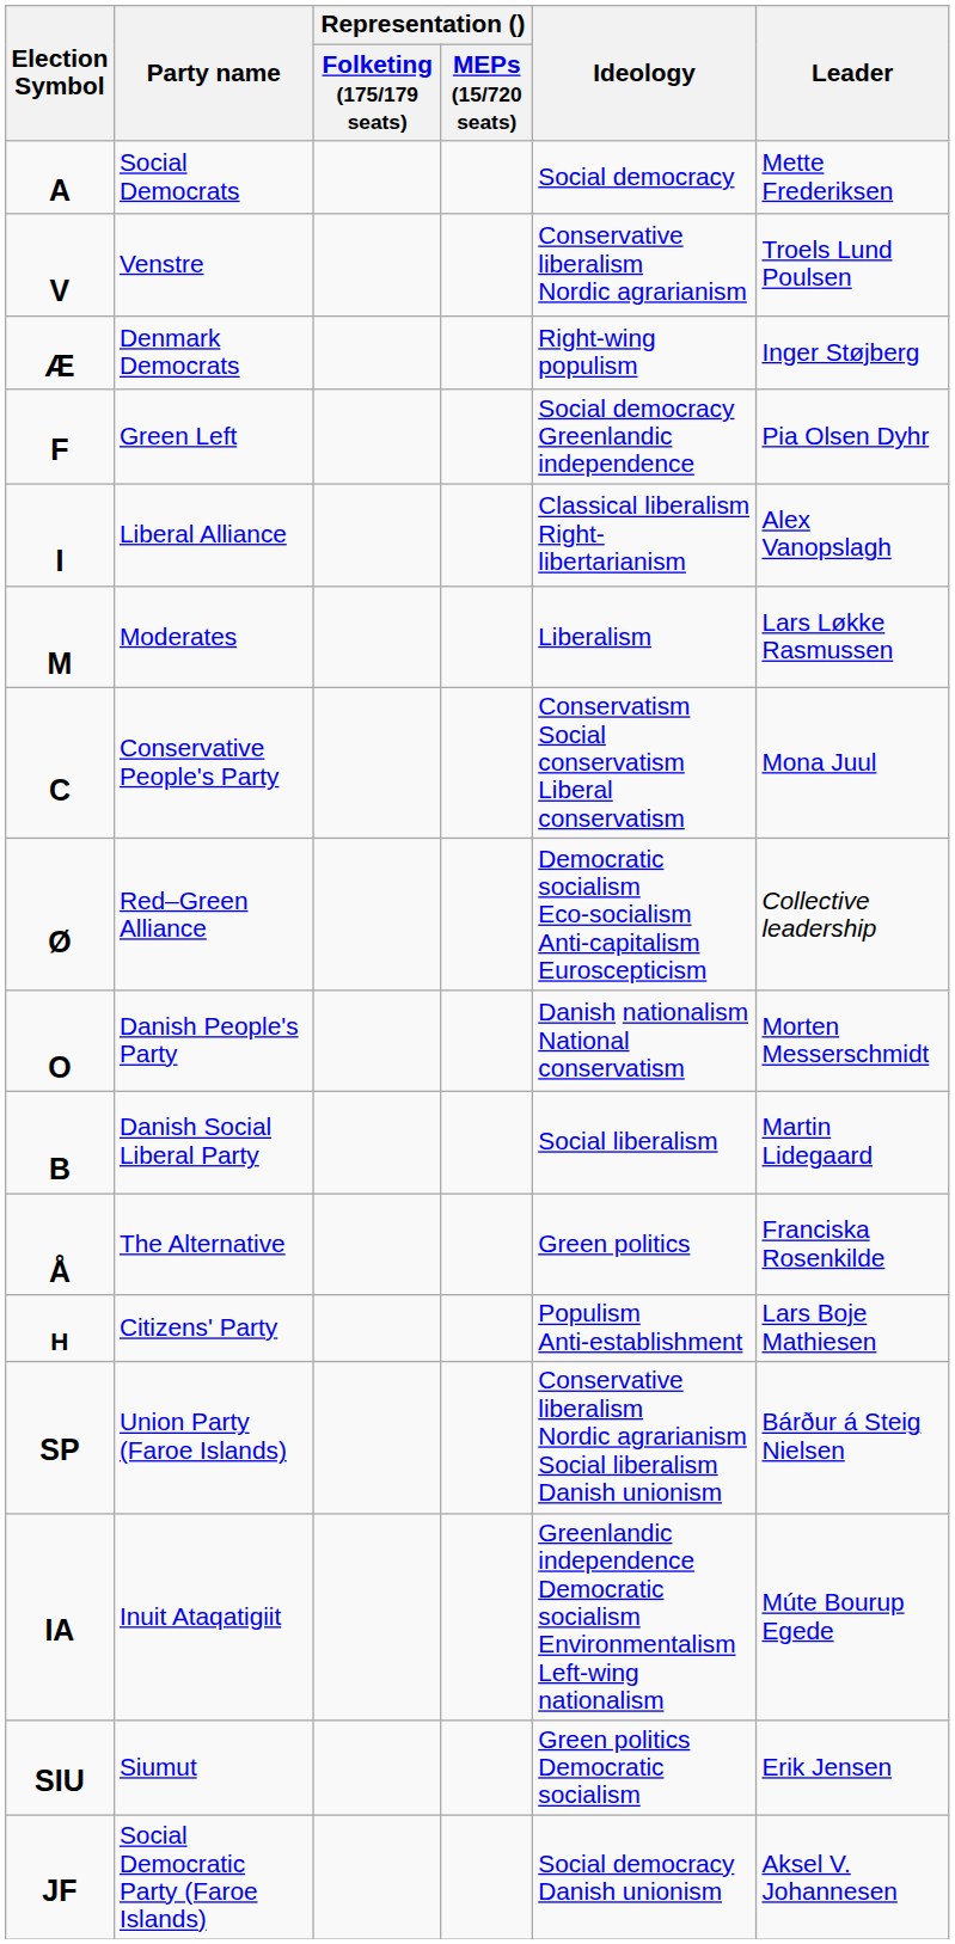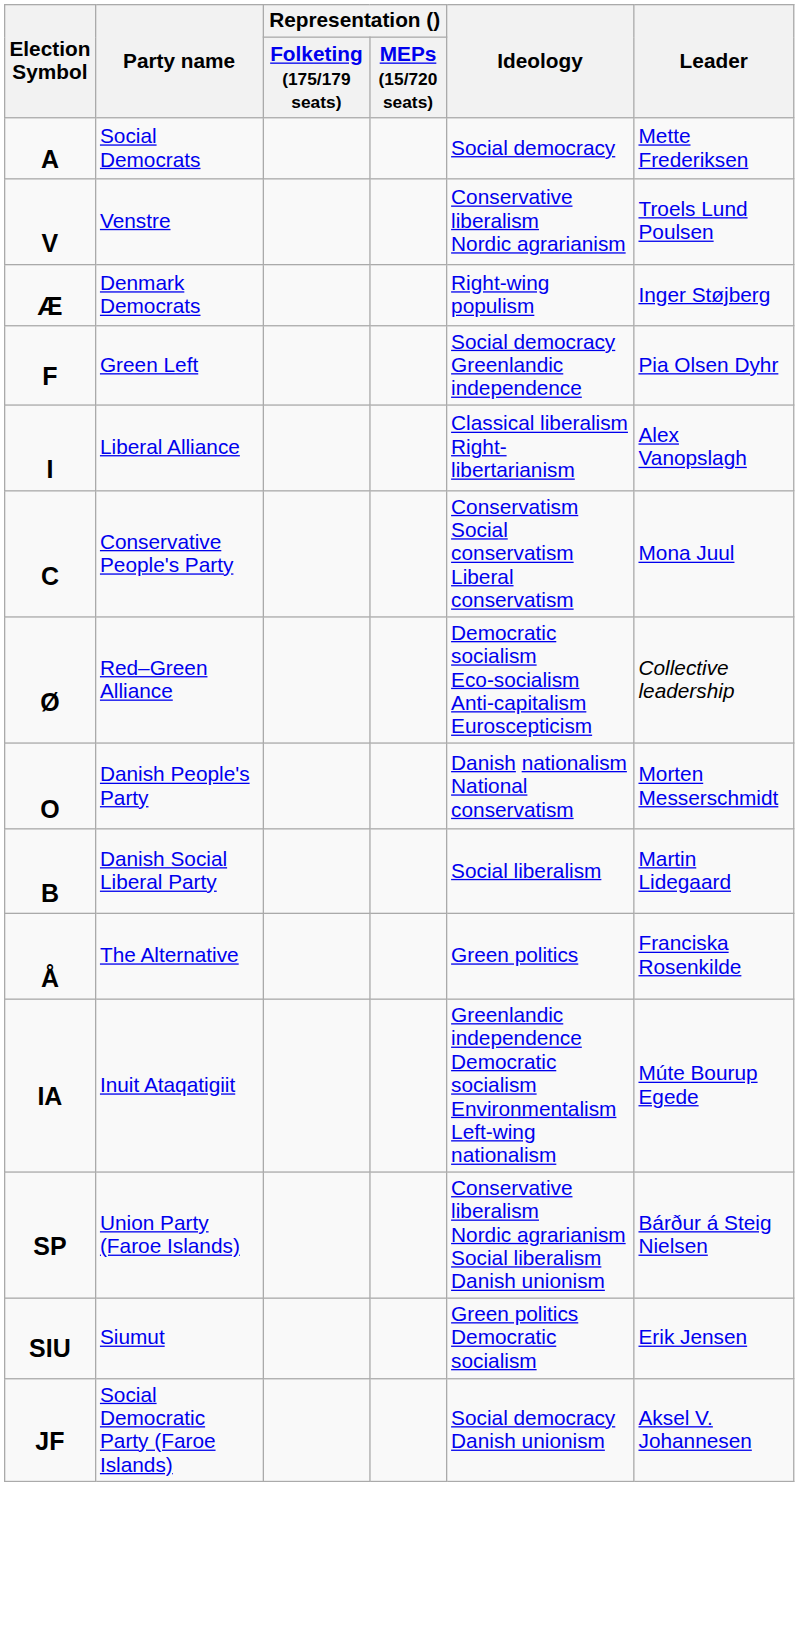 <table class ="wikitable sortable">
 <tr>
 <th rowspan=2 class=unsortable>Election<br>Symbol</th>
 <th rowspan=2>Party name</th>
 <th colspan=2>Representation ()</th>
 <th rowspan=2 class="unsortable">Ideology</th>
 <th rowspan=2 class="unsortable">Leader</th>
 </tr>
 <tr>
 <th><a href='#'>Folketing</a><br><small>(175/179 seats)</small></th>
 <th><a href='#'>MEPs</a><br><small>(15/720 seats)</small></th>
 </tr>
 <tr class="sortbottom">
 <td style="text-align:center;"><br><big><strong>A</strong></big></td>
 <td><a href='#'>Social Democrats</a><br></td>
 <td></td>
 <td></td>
 <td><a href='#'>Social democracy</a></td>
 <td><a href='#'>Mette Frederiksen</a></td>
 </tr>
 <tr class="sortbottom">
 <td style="text-align:center;"><br><br><big><strong>V</strong></big></td>
 <td><a href='#'>Venstre</a><br></td>
 <td></td>
 <td></td>
 <td><a href='#'>Conservative liberalism</a><br><a href='#'>Nordic agrarianism</a></td>
 <td><a href='#'>Troels Lund Poulsen</a></td>
 </tr>
 <tr class="sortbottom">
 <td style="text-align:center;"><br><big><strong>Æ</strong></big></td>
 <td><a href='#'>Denmark Democrats</a><br></td>
 <td></td>
 <td></td>
 <td><a href='#'>Right-wing populism</a></td>
 <td><a href='#'>Inger Støjberg</a></td>
 </tr>
 <tr class="sortbottom">
 <td style="text-align:center;"><br><big><strong>F</strong></big></td>
 <td><a href='#'>Green Left</a><br></td>
 <td></td>
 <td></td>
 <td><a href='#'>Social democracy</a><br><a href='#'>Greenlandic independence</a></td>
 <td><a href='#'>Pia Olsen Dyhr</a></td>
 </tr>
 <tr class="sortbottom">
 <td style="text-align:center;"><br><br><big><strong>I</strong></big></td>
 <td><a href='#'>Liberal Alliance</a><br></td>
 <td></td>
 <td></td>
 <td><a href='#'>Classical liberalism</a><br><a href='#'>Right-libertarianism</a></td>
 <td><a href='#'>Alex Vanopslagh</a></td>
 </tr>
 <tr class="sortbottom">
-<td style="text-align:center;"><br><br><big><strong>M</strong></big></td>
-<td><a href='#'>Moderates</a><br></td>
-<td></td>
-<td></td>
-<td><a href='#'>Liberalism</a></td>
-<td><a href='#'>Lars Løkke Rasmussen</a></td>
-</tr>
-<tr class="sortbottom">
 <td style="text-align:center;"><br><br><big><strong>C</strong></big></td>
 <td><a href='#'>Conservative People's Party</a><br></td>
 <td></td>
 <td></td>
 <td><a href='#'>Conservatism</a><br><a href='#'>Social conservatism</a><br><a href='#'>Liberal conservatism</a></td>
 <td><a href='#'>Mona Juul</a></td>
 </tr>
 <tr class="sortbottom">
 <td style="text-align:center;"><br><br><big><strong>Ø</strong></big></td>
 <td><a href='#'>Red–Green Alliance</a><br></td>
 <td></td>
 <td></td>
 <td><a href='#'>Democratic socialism</a><br><a href='#'>Eco-socialism</a><br><a href='#'>Anti-capitalism</a><br><a href='#'>Euroscepticism</a></td>
 <td><em>Collective leadership</em></td>
 </tr>
 <tr class="sortbottom">
 <td style="text-align:center;"><br><br><big><strong>O</strong></big></td>
 <td><a href='#'>Danish People's Party</a><br></td>
 <td></td>
 <td></td>
 <td><a href='#'>Danish</a> <a href='#'>nationalism</a><br><a href='#'>National conservatism</a></td>
 <td><a href='#'>Morten Messerschmidt</a></td>
 </tr>
 <tr class="sortbottom">
 <td style="text-align:center;"><br><br><big><strong>B</strong></big></td>
 <td><a href='#'>Danish Social Liberal Party</a><br></td>
 <td></td>
 <td></td>
 <td><a href='#'>Social liberalism</a></td>
 <td><a href='#'>Martin Lidegaard</a></td>
 </tr>
 <tr class="sortbottom">
 <td style="text-align:center;"><br><br><big><strong>Å</strong></big></td>
 <td><a href='#'>The Alternative</a><br></td>
 <td></td>
 <td></td>
 <td><a href='#'>Green politics</a></td>
 <td><a href='#'>Franciska Rosenkilde</a></td>
 </tr>
 <tr class="sortbottom">
-<td style="text-align:center;"><br><strong>H</strong></td>
-<td><a href='#'>Citizens' Party</a><br></td>
+<td style="text-align:center;"><br><big><strong>IA</strong></big></td>
+<td><a href='#'>Inuit Ataqatigiit</a><br></td>
 <td></td>
 <td></td>
-<td><a href='#'>Populism</a><br><a href='#'>Anti-establishment</a></td>
-<td><a href='#'>Lars Boje Mathiesen</a></td>
+<td><a href='#'>Greenlandic independence</a><br><a href='#'>Democratic socialism</a><br><a href='#'>Environmentalism</a><br><a href='#'>Left-wing nationalism</a></td>
+<td><a href='#'>Múte Bourup Egede</a></td>
 </tr>
 <tr class="sortbottom">
 <td style="text-align:center;"> <br><big><strong>SP</strong></big></td>
 <td><a href='#'>Union Party (Faroe Islands)</a><br></td>
 <td></td>
 <td></td>
 <td><a href='#'>Conservative liberalism</a><br><a href='#'>Nordic agrarianism</a><br><a href='#'>Social liberalism</a><br><a href='#'>Danish unionism</a></td>
 <td><a href='#'>Bárður á Steig Nielsen</a></td>
-</tr>
-<tr class="sortbottom">
-<td style="text-align:center;"><br><big><strong>IA</strong></big></td>
-<td><a href='#'>Inuit Ataqatigiit</a><br></td>
-<td></td>
-<td></td>
-<td><a href='#'>Greenlandic independence</a><br><a href='#'>Democratic socialism</a><br><a href='#'>Environmentalism</a><br><a href='#'>Left-wing nationalism</a></td>
-<td><a href='#'>Múte Bourup Egede</a></td>
 </tr>
 <tr class="sortbottom">
 <td style="text-align:center;"> <br><big><strong>SIU</strong></big></td>
 <td><a href='#'>Siumut</a><br></td>
 <td></td>
 <td></td>
 <td><a href='#'>Green politics</a><br><a href='#'>Democratic socialism</a></td>
 <td><a href='#'>Erik Jensen</a></td>
 </tr>
 <tr class="sortbottom">
 <td style="text-align:center;"><br><big><strong>JF</strong></big></td>
 <td><a href='#'>Social Democratic Party (Faroe Islands)</a><br></td>
 <td></td>
 <td></td>
 <td><a href='#'>Social democracy</a><br><a href='#'>Danish unionism</a></td>
 <td><a href='#'>Aksel V. Johannesen</a></td>
 </tr>
 </table>
